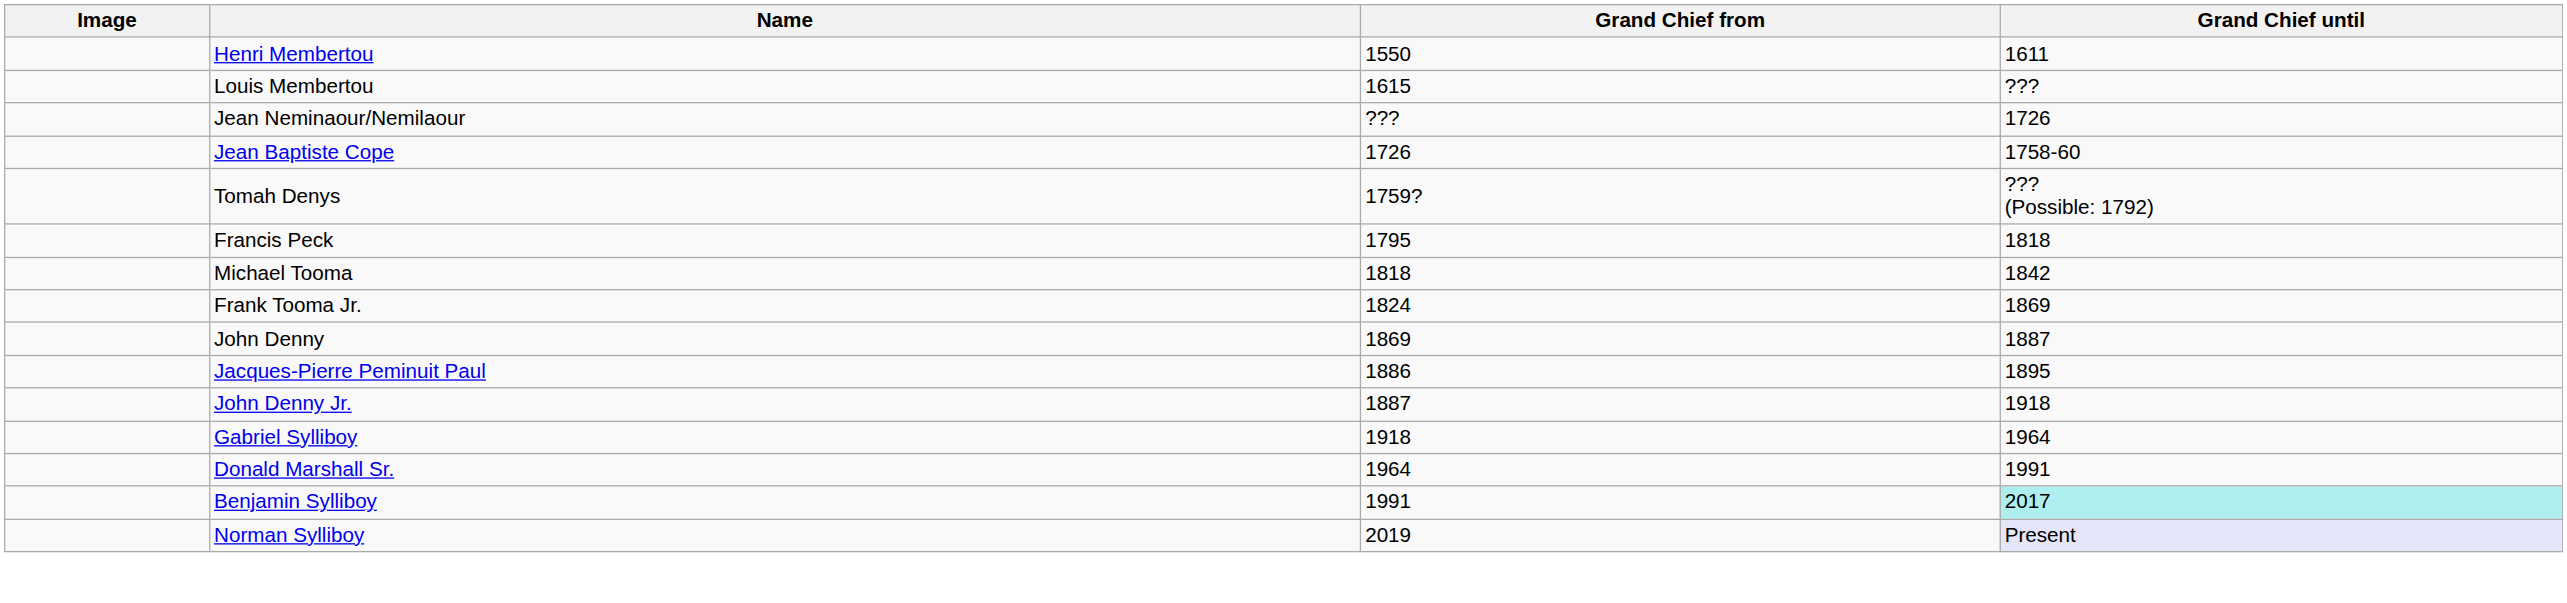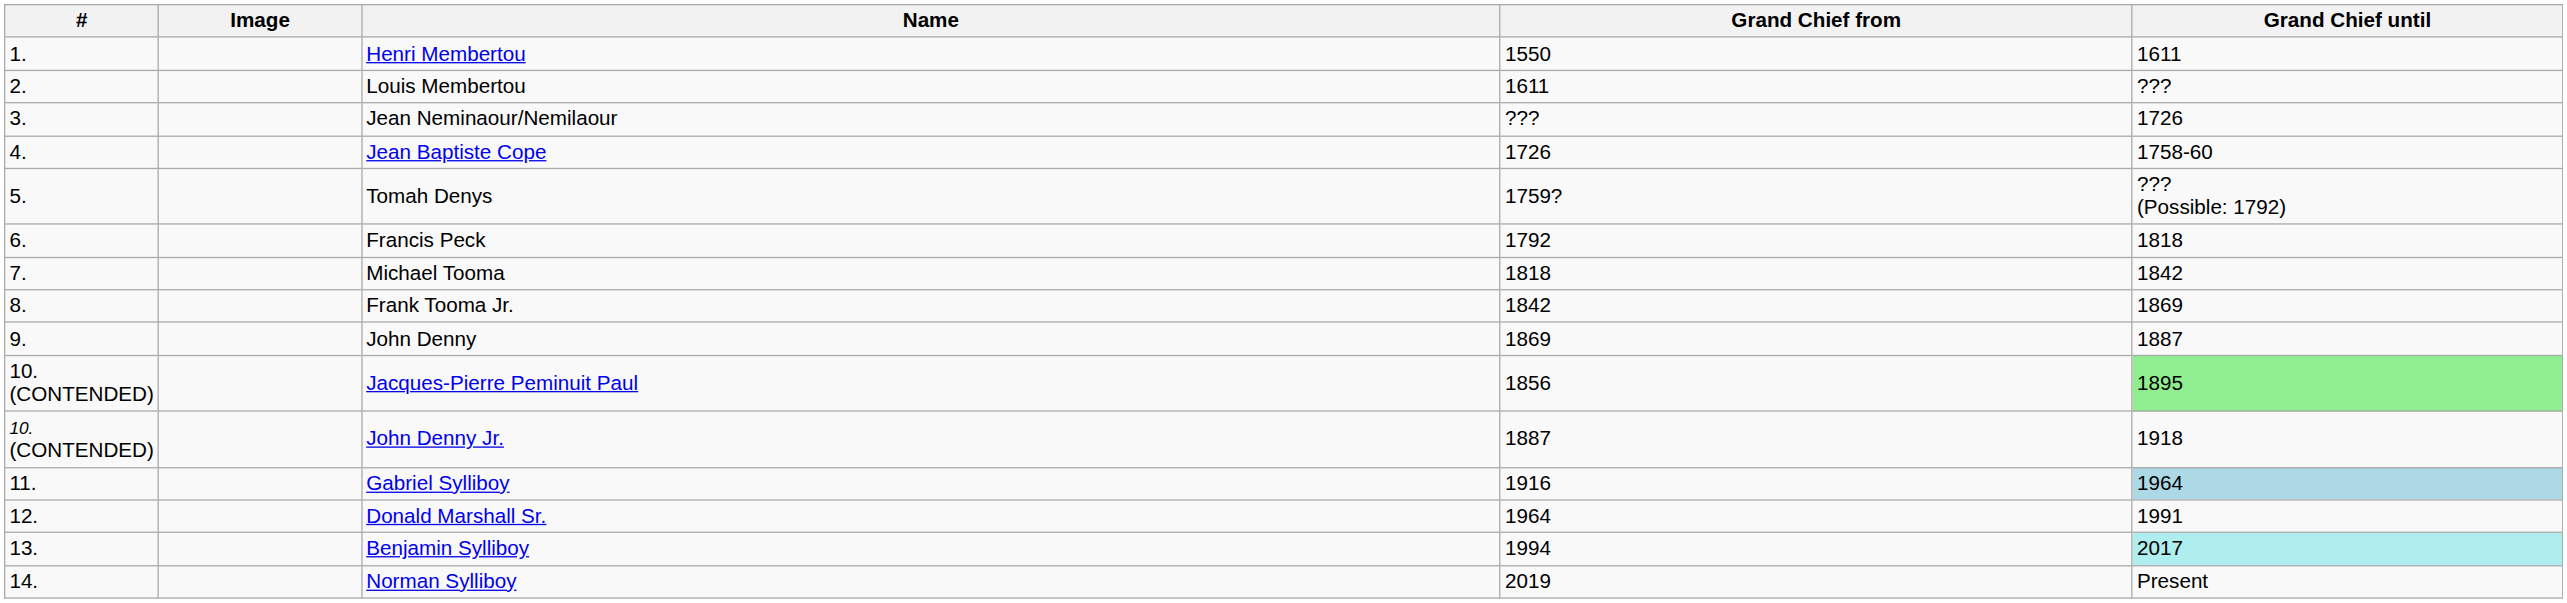 <table class="wikitable" style="width:100%">
 <tr>
+<th width="5%">#</th>
 <th width="8%">Image</th>
 <th width="45%">Name</th>
 <th width="25%">Grand Chief from</th>
 <th width="25%">Grand Chief until</th>
 </tr>
 <tr>
+<td>1.</td>
 <td></td>
 <td><a href='#'>Henri Membertou</a></td>
 <td>1550</td>
 <td>1611</td>
 </tr>
 <tr>
+<td>2.</td>
 <td></td>
 <td>Louis Membertou</td>
-<td>1615</td>
+<td>1611</td>
 <td>???</td>
 </tr>
 <tr>
+<td>3.</td>
 <td></td>
 <td>Jean Neminaour/Nemilaour </td>
 <td>???</td>
 <td>1726</td>
 </tr>
 <tr>
+<td>4.</td>
 <td></td>
 <td><a href='#'>Jean Baptiste Cope</a></td>
 <td>1726</td>
 <td>1758-60</td>
 </tr>
 <tr>
+<td>5.</td>
 <td></td>
 <td>Tomah Denys</td>
 <td>1759?</td>
 <td>???<br>(Possible: 1792)</td>
 </tr>
 <tr>
+<td>6.</td>
 <td></td>
 <td>Francis Peck</td>
-<td>1795</td>
+<td>1792</td>
 <td>1818</td>
 </tr>
 <tr>
+<td>7.</td>
 <td></td>
 <td>Michael Tooma</td>
 <td>1818</td>
 <td>1842</td>
 </tr>
 <tr>
+<td>8.</td>
 <td></td>
 <td>Frank Tooma Jr.</td>
-<td>1824</td>
+<td>1842</td>
 <td>1869</td>
 </tr>
 <tr>
+<td>9.</td>
 <td></td>
 <td>John Denny</td>
 <td>1869</td>
 <td>1887</td>
 </tr>
 <tr>
+<td>10. (CONTENDED)</td>
 <td></td>
 <td><a href='#'>Jacques-Pierre Peminuit Paul</a></td>
-<td>1886</td>
-<td>1895</td>
+<td>1856</td>
+<td style="background: lightgreen;">1895</td>
 </tr>
 <tr>
+<td><small><em>10.</em></small>(CONTENDED)</td>
 <td></td>
 <td><a href='#'>John Denny Jr.</a></td>
 <td>1887</td>
 <td>1918</td>
 </tr>
 <tr>
+<td>11.</td>
 <td></td>
 <td><a href='#'>Gabriel Sylliboy</a></td>
-<td>1918</td>
-<td>1964</td>
+<td>1916</td>
+<td style="background: lightblue;">1964</td>
 </tr>
 <tr>
+<td>12.</td>
 <td></td>
 <td><a href='#'>Donald Marshall Sr.</a></td>
 <td>1964</td>
 <td>1991</td>
 </tr>
 <tr>
+<td>13.</td>
 <td></td>
 <td><a href='#'>Benjamin Sylliboy</a></td>
-<td>1991</td>
+<td>1994</td>
 <td style="background: paleturquoise;">2017</td>
 </tr>
 <tr>
+<td>14.</td>
 <td></td>
 <td><a href='#'>Norman Sylliboy</a></td>
 <td>2019</td>
-<td style="background: lavender;">Present</td>
+<td>Present</td>
 </tr>
 </table>
